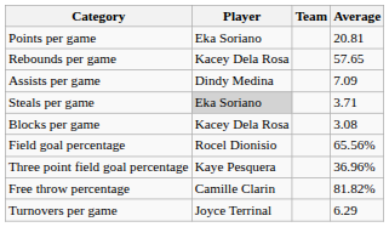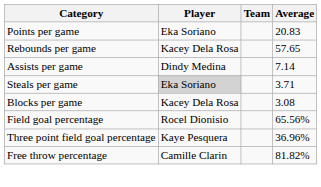 <table class="wikitable">
 <tr>
 <th>Category</th>
 <th>Player</th>
 <th>Team</th>
 <th>Average</th>
 </tr>
 <tr>
 <td>Points per game</td>
 <td> Eka Soriano</td>
 <td></td>
-<td>20.81</td>
+<td>20.83</td>
 </tr>
 <tr>
 <td>Rebounds per game</td>
 <td> Kacey Dela Rosa</td>
 <td></td>
 <td>57.65</td>
 </tr>
 <tr>
 <td>Assists per game</td>
 <td> Dindy Medina</td>
 <td></td>
-<td>7.09</td>
+<td>7.14</td>
 </tr>
 <tr>
 <td>Steals per game</td>
 <td style="background: lightgrey;"> Eka Soriano</td>
 <td></td>
 <td>3.71</td>
 </tr>
 <tr>
 <td>Blocks per game</td>
 <td> Kacey Dela Rosa</td>
 <td></td>
 <td>3.08</td>
 </tr>
 <tr>
 <td>Field goal percentage</td>
 <td> Rocel Dionisio</td>
 <td></td>
 <td>65.56%</td>
 </tr>
 <tr>
 <td>Three point field goal percentage</td>
 <td> Kaye Pesquera</td>
 <td></td>
 <td>36.96%</td>
 </tr>
 <tr>
 <td>Free throw percentage</td>
 <td> Camille Clarin</td>
 <td></td>
 <td>81.82%</td>
 </tr>
-<tr>
-<td>Turnovers per game</td>
-<td> Joyce Terrinal</td>
-<td></td>
-<td>6.29</td>
-</tr>
 </table>
